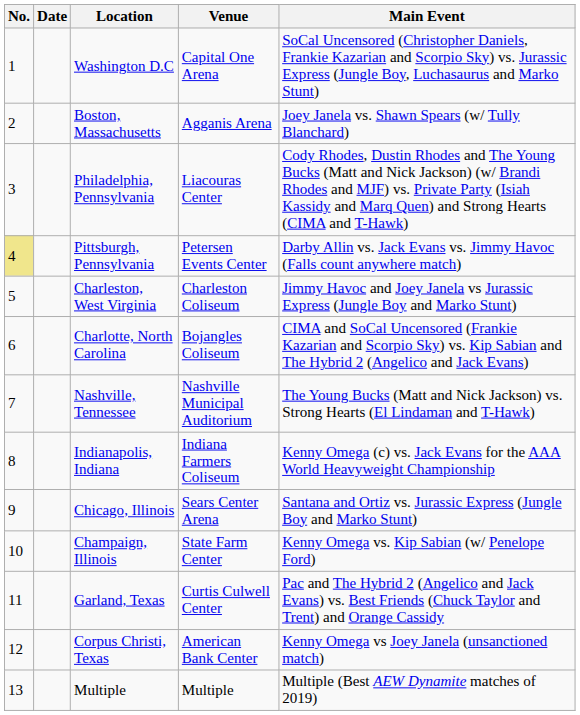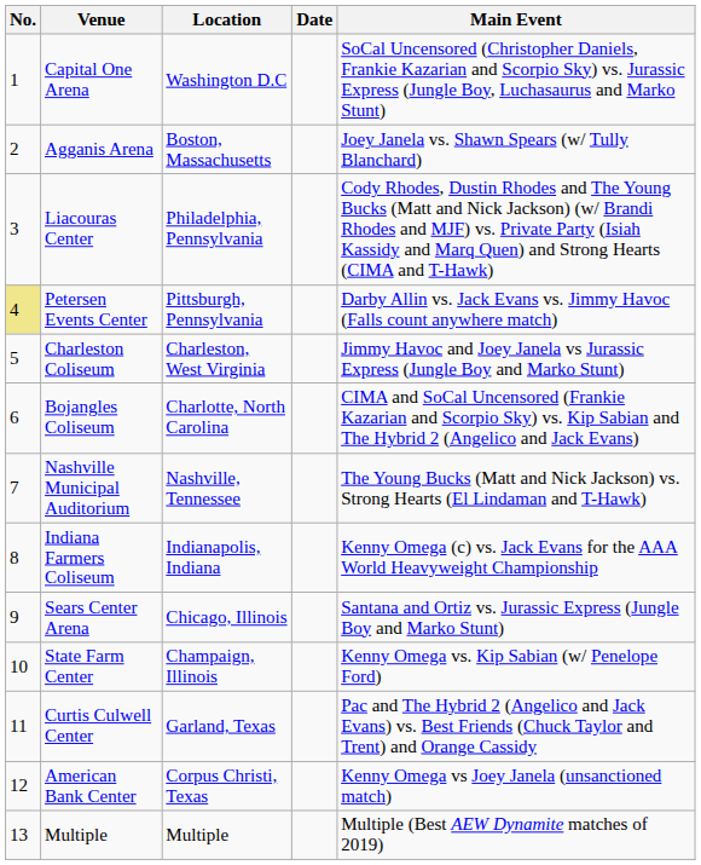 <table class="wikitable sortable">
 <tr>
 <th>No.</th>
+<th>Venue</th>
+<th>Location</th>
 <th>Date</th>
-<th>Location</th>
-<th>Venue</th>
 <th>Main Event</th>
 </tr>
 <tr>
 <td>1</td>
+<td><a href='#'>Capital One Arena</a></td>
+<td><a href='#'>Washington D.C</a></td>
 <td></td>
-<td><a href='#'>Washington D.C</a></td>
-<td><a href='#'>Capital One Arena</a></td>
 <td><a href='#'>SoCal Uncensored</a> (<a href='#'>Christopher Daniels</a>, <a href='#'>Frankie Kazarian</a> and <a href='#'>Scorpio Sky</a>) vs. <a href='#'>Jurassic Express</a> (<a href='#'>Jungle Boy</a>, <a href='#'>Luchasaurus</a> and <a href='#'>Marko Stunt</a>)</td>
 </tr>
 <tr>
 <td>2</td>
+<td><a href='#'>Agganis Arena</a></td>
+<td><a href='#'>Boston, Massachusetts</a></td>
 <td></td>
-<td><a href='#'>Boston, Massachusetts</a></td>
-<td><a href='#'>Agganis Arena</a></td>
 <td><a href='#'>Joey Janela</a> vs. <a href='#'>Shawn Spears</a> (w/ <a href='#'>Tully Blanchard</a>)</td>
 </tr>
 <tr>
 <td>3</td>
+<td><a href='#'>Liacouras Center</a></td>
+<td><a href='#'>Philadelphia, Pennsylvania</a></td>
 <td></td>
-<td><a href='#'>Philadelphia, Pennsylvania</a></td>
-<td><a href='#'>Liacouras Center</a></td>
 <td><a href='#'>Cody Rhodes</a>, <a href='#'>Dustin Rhodes</a> and <a href='#'>The Young Bucks</a> (Matt and Nick Jackson) (w/ <a href='#'>Brandi Rhodes</a> and <a href='#'>MJF</a>) vs. <a href='#'>Private Party</a> (<a href='#'>Isiah Kassidy</a> and <a href='#'>Marq Quen</a>) and Strong Hearts (<a href='#'>CIMA</a> and <a href='#'>T-Hawk</a>)</td>
 </tr>
 <tr>
 <td style="background: khaki;">4</td>
+<td><a href='#'>Petersen Events Center</a></td>
+<td><a href='#'>Pittsburgh, Pennsylvania</a></td>
 <td></td>
-<td><a href='#'>Pittsburgh, Pennsylvania</a></td>
-<td><a href='#'>Petersen Events Center</a></td>
 <td><a href='#'>Darby Allin</a> vs. <a href='#'>Jack Evans</a> vs. <a href='#'>Jimmy Havoc</a> (<a href='#'>Falls count anywhere match</a>)</td>
 </tr>
 <tr>
 <td>5</td>
+<td><a href='#'>Charleston Coliseum</a></td>
+<td><a href='#'>Charleston, West Virginia</a></td>
 <td></td>
-<td><a href='#'>Charleston, West Virginia</a></td>
-<td><a href='#'>Charleston Coliseum</a></td>
 <td><a href='#'>Jimmy Havoc</a> and <a href='#'>Joey Janela</a> vs <a href='#'>Jurassic Express</a> (<a href='#'>Jungle Boy</a> and <a href='#'>Marko Stunt</a>)</td>
 </tr>
 <tr>
 <td>6</td>
+<td><a href='#'>Bojangles Coliseum</a></td>
+<td><a href='#'>Charlotte, North Carolina</a></td>
 <td></td>
-<td><a href='#'>Charlotte, North Carolina</a></td>
-<td><a href='#'>Bojangles Coliseum</a></td>
 <td><a href='#'>CIMA</a> and <a href='#'>SoCal Uncensored</a> (<a href='#'>Frankie Kazarian</a> and <a href='#'>Scorpio Sky</a>) vs. <a href='#'>Kip Sabian</a> and <a href='#'>The Hybrid 2</a> (<a href='#'>Angelico</a> and <a href='#'>Jack Evans</a>)</td>
 </tr>
 <tr>
 <td>7</td>
+<td><a href='#'>Nashville Municipal Auditorium</a></td>
+<td><a href='#'>Nashville, Tennessee</a></td>
 <td></td>
-<td><a href='#'>Nashville, Tennessee</a></td>
-<td><a href='#'>Nashville Municipal Auditorium</a></td>
 <td><a href='#'>The Young Bucks</a> (Matt and Nick Jackson) vs. Strong Hearts (<a href='#'>El Lindaman</a> and <a href='#'>T-Hawk</a>)</td>
 </tr>
 <tr>
 <td>8</td>
+<td><a href='#'>Indiana Farmers Coliseum</a></td>
+<td><a href='#'>Indianapolis, Indiana</a></td>
 <td></td>
-<td><a href='#'>Indianapolis, Indiana</a></td>
-<td><a href='#'>Indiana Farmers Coliseum</a></td>
 <td><a href='#'>Kenny Omega</a> (c) vs. <a href='#'>Jack Evans</a> for the <a href='#'>AAA World Heavyweight Championship</a></td>
 </tr>
 <tr>
 <td>9</td>
+<td><a href='#'>Sears Center Arena</a></td>
+<td><a href='#'>Chicago, Illinois</a></td>
 <td></td>
-<td><a href='#'>Chicago, Illinois</a></td>
-<td><a href='#'>Sears Center Arena</a></td>
 <td><a href='#'>Santana and Ortiz</a> vs. <a href='#'>Jurassic Express</a> (<a href='#'>Jungle Boy</a> and <a href='#'>Marko Stunt</a>)</td>
 </tr>
 <tr>
 <td>10</td>
+<td><a href='#'>State Farm Center</a></td>
+<td><a href='#'>Champaign, Illinois</a></td>
 <td></td>
-<td><a href='#'>Champaign, Illinois</a></td>
-<td><a href='#'>State Farm Center</a></td>
 <td><a href='#'>Kenny Omega</a> vs. <a href='#'>Kip Sabian</a> (w/ <a href='#'>Penelope Ford</a>)</td>
 </tr>
 <tr>
 <td>11</td>
+<td><a href='#'>Curtis Culwell Center</a></td>
+<td><a href='#'>Garland, Texas</a></td>
 <td></td>
-<td><a href='#'>Garland, Texas</a></td>
-<td><a href='#'>Curtis Culwell Center</a></td>
 <td><a href='#'>Pac</a> and <a href='#'>The Hybrid 2</a> (<a href='#'>Angelico</a> and <a href='#'>Jack Evans</a>) vs. <a href='#'>Best Friends</a> (<a href='#'>Chuck Taylor</a> and <a href='#'>Trent</a>) and <a href='#'>Orange Cassidy</a></td>
 </tr>
 <tr>
 <td>12</td>
+<td><a href='#'>American Bank Center</a></td>
+<td><a href='#'>Corpus Christi, Texas</a></td>
 <td></td>
-<td><a href='#'>Corpus Christi, Texas</a></td>
-<td><a href='#'>American Bank Center</a></td>
 <td><a href='#'>Kenny Omega</a> vs <a href='#'>Joey Janela</a> (<a href='#'>unsanctioned match</a>)</td>
 </tr>
 <tr>
 <td>13</td>
-<td></td>
 <td>Multiple</td>
 <td>Multiple</td>
+<td></td>
 <td>Multiple (Best <em><a href='#'>AEW Dynamite</a></em> matches of 2019)</td>
 </tr>
 </table>
